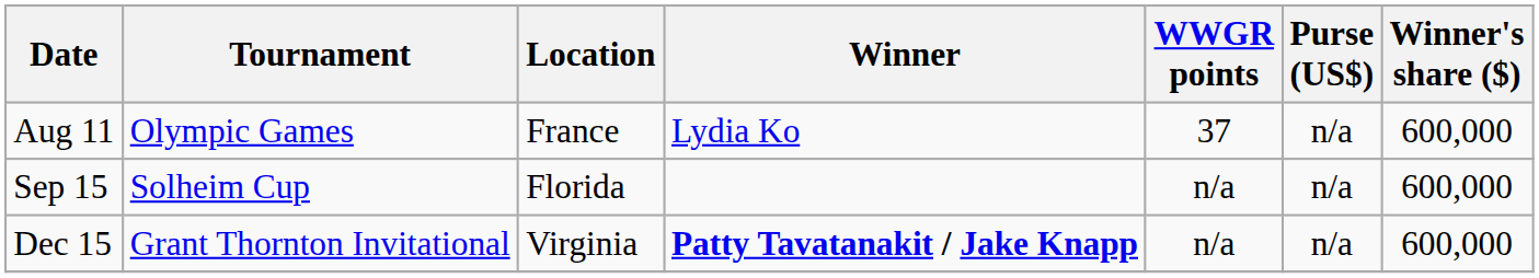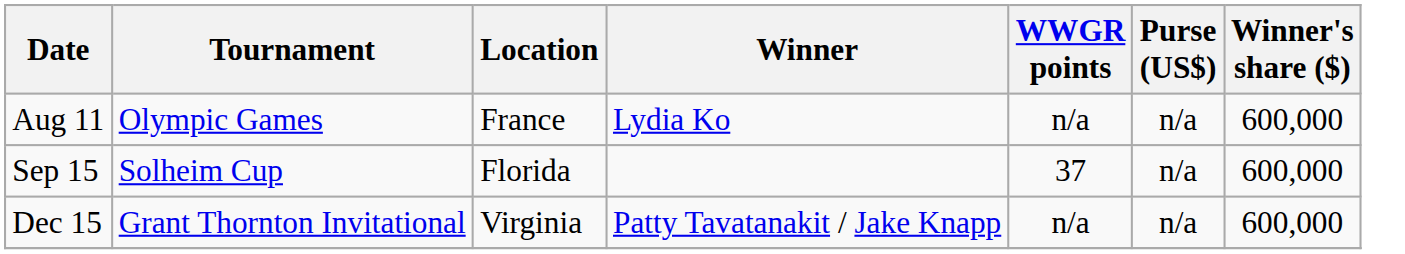 <table class="wikitable" style="font-size:95%">
 <tr>
 <th>Date</th>
 <th>Tournament</th>
 <th>Location</th>
 <th>Winner</th>
 <th><a href='#'>WWGR</a><br>points</th>
 <th>Purse<br>(US$)</th>
 <th>Winner's<br>share ($)</th>
 </tr>
 <tr>
 <td>Aug 11</td>
 <td><a href='#'>Olympic Games</a></td>
 <td>France</td>
 <td> <a href='#'>Lydia Ko</a></td>
-<td align=center>37</td>
+<td align=center>n/a</td>
 <td align=center>n/a</td>
 <td align=center>600,000</td>
 </tr>
 <tr>
 <td>Sep 15</td>
 <td><a href='#'>Solheim Cup</a></td>
 <td>Florida</td>
 <td align=center></td>
-<td align=center>n/a</td>
+<td align=center>37</td>
 <td align=center>n/a</td>
 <td align=center>600,000</td>
 </tr>
 <tr>
 <td>Dec 15</td>
 <td><a href='#'>Grant Thornton Invitational</a></td>
 <td>Virginia</td>
-<td><strong> <a href='#'>Patty Tavatanakit</a> /  <a href='#'>Jake Knapp</a></strong></td>
+<td> <a href='#'>Patty Tavatanakit</a> /  <a href='#'>Jake Knapp</a></td>
 <td align=center>n/a</td>
 <td align=center>n/a</td>
 <td align=center>600,000</td>
 </tr>
 <tr>
 </tr>
 </table>
